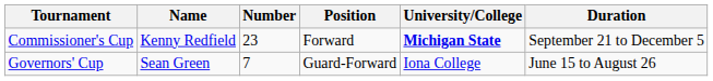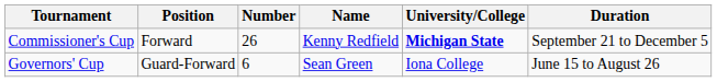 <table class="wikitable">
 <tr>
 <th>Tournament</th>
+<th>Position</th>
+<th>Number</th>
 <th>Name</th>
-<th>Number</th>
-<th>Position</th>
 <th>University/College</th>
 <th>Duration</th>
 </tr>
 <tr>
 <td><a href='#'>Commissioner's Cup</a></td>
+<td>Forward</td>
+<td>26</td>
 <td><a href='#'>Kenny Redfield</a></td>
-<td>23</td>
-<td>Forward</td>
 <td><strong><a href='#'>Michigan State</a></strong></td>
 <td>September 21 to December 5</td>
 </tr>
 <tr>
 <td><a href='#'>Governors' Cup</a></td>
+<td>Guard-Forward</td>
+<td>6</td>
 <td><a href='#'>Sean Green</a></td>
-<td>7</td>
-<td>Guard-Forward</td>
 <td><a href='#'>Iona College</a></td>
 <td>June 15 to August 26</td>
 </tr>
 </table>
